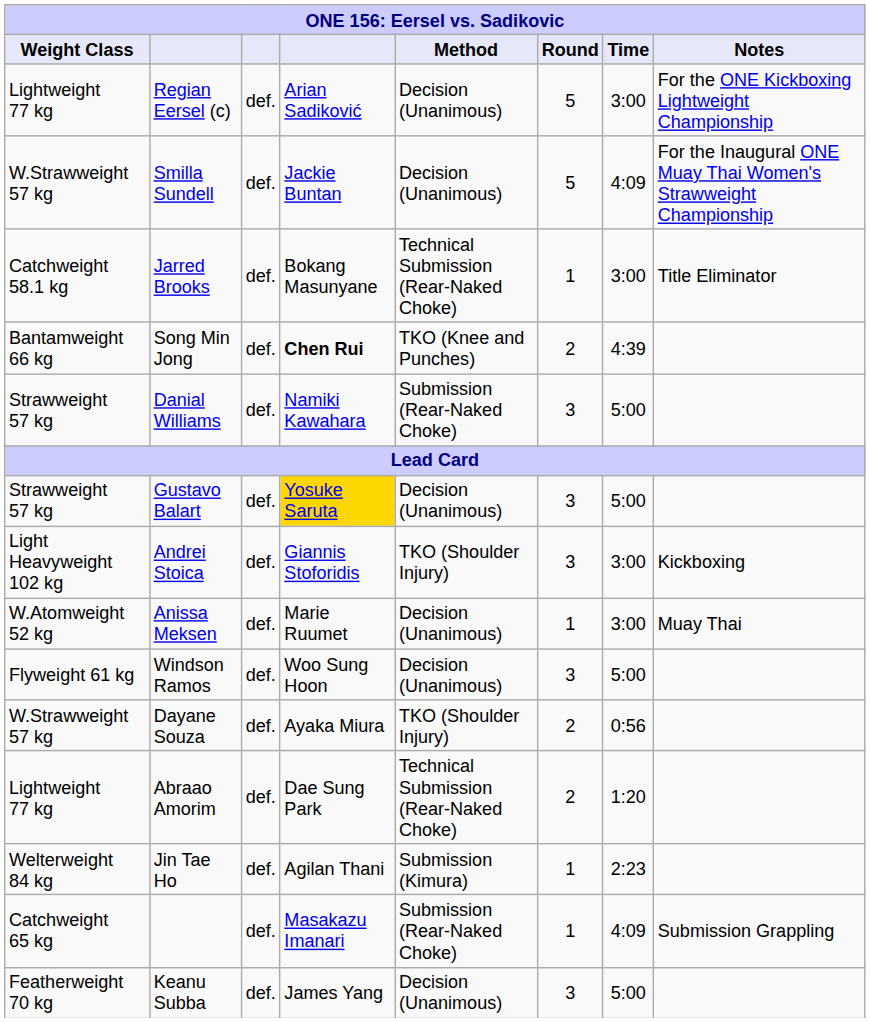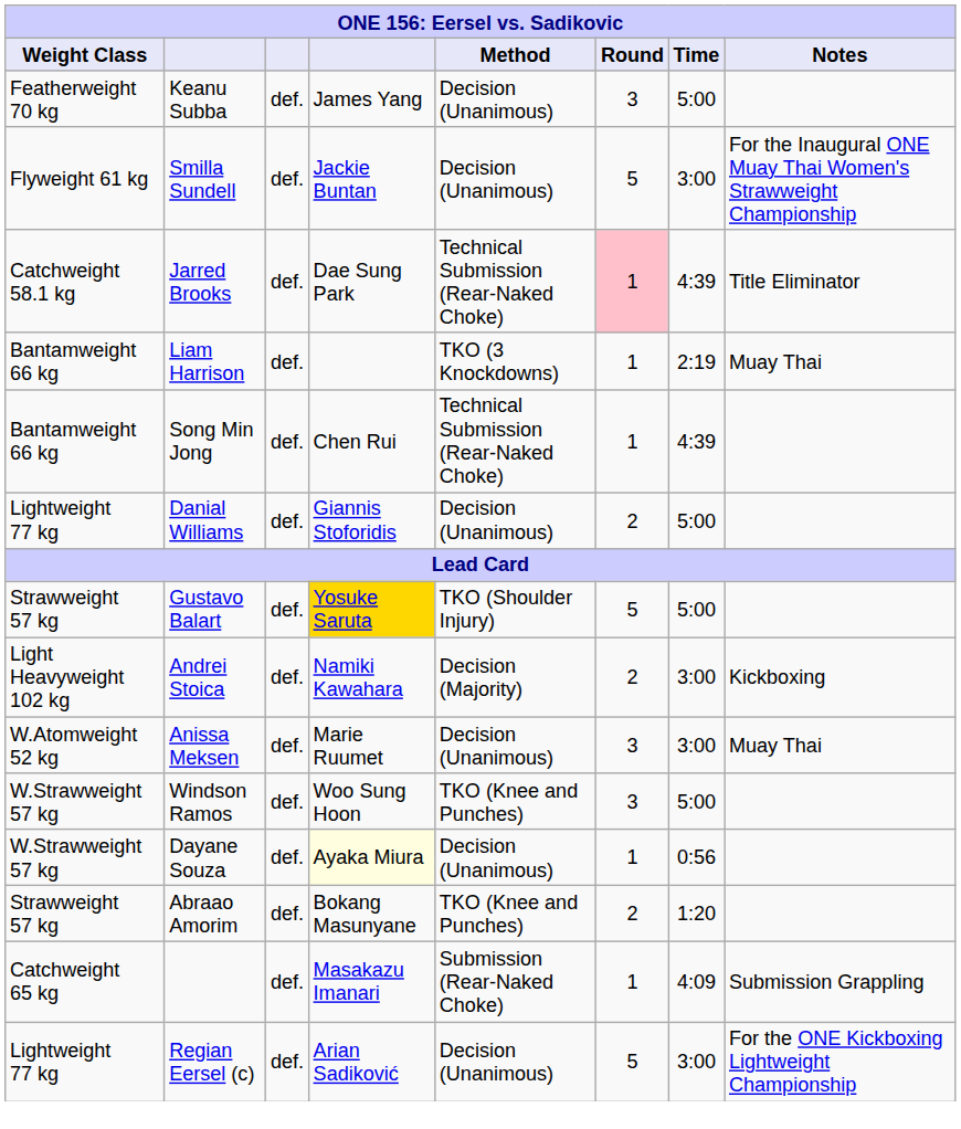 <table class="wikitable" style="font-size: 80%;">
 <tr>
 <th colspan="8" style="background-color: #ccf; color: #000080; text-align: center;"><strong>ONE 156: Eersel vs. Sadikovic</strong></th>
 </tr>
 <tr>
 <th colspan="1" style="background-color: #E6E8FA; color: #000000; text-align: center;">Weight Class</th>
 <th colspan="1" style="background-color: #E6E8FA; color: #000000; text-align: center;"></th>
 <th colspan="1" style="background-color: #E6E8FA; color: #000000; text-align: center;"></th>
 <th colspan="1" style="background-color: #E6E8FA; color: #000000; text-align: center;"></th>
 <th colspan="1" style="background-color: #E6E8FA; color: #000000; text-align: center;">Method</th>
 <th colspan="1" style="background-color: #E6E8FA; color: #000000; text-align: center;">Round</th>
 <th colspan="1" style="background-color: #E6E8FA; color: #000000; text-align: center;">Time</th>
 <th colspan="1" style="background-color: #E6E8FA; color: #000000; text-align: center;">Notes</th>
 </tr>
 <tr>
-<td>Lightweight 77 kg</td>
-<td> <a href='#'>Regian Eersel</a> (c)</td>
+<td>Featherweight 70 kg</td>
+<td> Keanu Subba</td>
 <td>def.</td>
-<td> <a href='#'>Arian Sadiković</a></td>
+<td> James Yang</td>
 <td>Decision (Unanimous)</td>
-<td align=center>5</td>
-<td align=center>3:00</td>
-<td>For the <a href='#'>ONE Kickboxing Lightweight Championship</a></td>
+<td align=center>3</td>
+<td align=center>5:00</td>
+<td></td>
 </tr>
 <tr>
-<td>W.Strawweight 57 kg</td>
+<td>Flyweight 61 kg</td>
 <td> <a href='#'>Smilla Sundell</a></td>
 <td>def.</td>
 <td> <a href='#'>Jackie Buntan</a></td>
 <td>Decision (Unanimous)</td>
 <td align=center>5</td>
-<td align=center>4:09</td>
+<td align=center>3:00</td>
 <td>For the Inaugural <a href='#'>ONE Muay Thai Women's Strawweight Championship</a></td>
 </tr>
 <tr>
 <td>Catchweight 58.1 kg</td>
 <td> <a href='#'>Jarred Brooks</a></td>
 <td>def.</td>
-<td> Bokang Masunyane</td>
+<td> Dae Sung Park</td>
 <td>Technical Submission<br> (Rear-Naked Choke)</td>
+<td align=center style="background: pink;">1</td>
+<td align=center>4:39</td>
+<td> Title Eliminator</td>
+</tr>
+<tr>
+<td>Bantamweight 66 kg</td>
+<td> <a href='#'>Liam Harrison</a></td>
+<td>def.</td>
+<td></td>
+<td>TKO (3 Knockdowns)</td>
 <td align=center>1</td>
-<td align=center>3:00</td>
-<td> Title Eliminator</td>
+<td align=center>2:19</td>
+<td>Muay Thai</td>
 </tr>
 <tr>
 <td>Bantamweight 66 kg</td>
 <td> Song Min Jong</td>
 <td>def.</td>
-<td><strong> Chen Rui</strong></td>
-<td>TKO (Knee and Punches)</td>
-<td align=center>2</td>
+<td> Chen Rui</td>
+<td>Technical Submission<br> (Rear-Naked Choke)</td>
+<td align=center>1</td>
 <td align=center>4:39</td>
 <td></td>
 </tr>
 <tr>
-<td>Strawweight 57 kg</td>
+<td>Lightweight 77 kg</td>
 <td> <a href='#'>Danial Williams</a></td>
 <td>def.</td>
-<td> <a href='#'>Namiki Kawahara</a></td>
-<td>Submission (Rear-Naked Choke)</td>
-<td align=center>3</td>
+<td> <a href='#'>Giannis Stoforidis</a></td>
+<td>Decision (Unanimous)</td>
+<td align=center>2</td>
 <td align=center>5:00</td>
 <td></td>
 </tr>
 <tr>
 <th colspan="8" style="background-color: #ccf; color: #000080; text-align: center;"><strong>Lead Card</strong></th>
 </tr>
 <tr>
 <td>Strawweight 57 kg</td>
 <td> <a href='#'>Gustavo Balart</a></td>
 <td>def.</td>
 <td style="background: gold;"> <a href='#'>Yosuke Saruta</a></td>
-<td>Decision (Unanimous)</td>
-<td align=center>3</td>
+<td>TKO (Shoulder Injury)</td>
+<td align=center>5</td>
 <td align=center>5:00</td>
 <td></td>
 </tr>
 <tr>
 <td>Light Heavyweight 102 kg</td>
 <td> <a href='#'>Andrei Stoica</a></td>
 <td>def.</td>
-<td> <a href='#'>Giannis Stoforidis</a></td>
-<td>TKO (Shoulder Injury)</td>
-<td align=center>3</td>
+<td> <a href='#'>Namiki Kawahara</a></td>
+<td>Decision (Majority)</td>
+<td align=center>2</td>
 <td align=center>3:00</td>
 <td>Kickboxing</td>
 </tr>
 <tr>
 <td>W.Atomweight 52 kg</td>
 <td> <a href='#'>Anissa Meksen</a></td>
 <td>def.</td>
 <td> Marie Ruumet</td>
 <td>Decision (Unanimous)</td>
-<td align=center>1</td>
+<td align=center>3</td>
 <td align=center>3:00</td>
 <td>Muay Thai</td>
 </tr>
 <tr>
-<td>Flyweight 61 kg</td>
+<td>W.Strawweight 57 kg</td>
 <td> Windson Ramos</td>
 <td>def.</td>
 <td> Woo Sung Hoon</td>
-<td>Decision (Unanimous)</td>
+<td>TKO (Knee and Punches)</td>
 <td align=center>3</td>
 <td align=center>5:00</td>
 <td></td>
 </tr>
 <tr>
 <td>W.Strawweight 57 kg</td>
 <td> Dayane Souza</td>
 <td>def.</td>
-<td> Ayaka Miura</td>
-<td>TKO (Shoulder Injury)</td>
-<td align=center>2</td>
+<td style="background: lightyellow;"> Ayaka Miura</td>
+<td>Decision (Unanimous)</td>
+<td align=center>1</td>
 <td align=center>0:56</td>
 <td></td>
 </tr>
 <tr>
-<td>Lightweight 77 kg</td>
+<td>Strawweight 57 kg</td>
 <td> Abraao Amorim</td>
 <td>def.</td>
-<td> Dae Sung Park</td>
-<td>Technical Submission<br> (Rear-Naked Choke)</td>
+<td> Bokang Masunyane</td>
+<td>TKO (Knee and Punches)</td>
 <td align=center>2</td>
 <td align=center>1:20</td>
-<td></td>
-</tr>
-<tr>
-<td>Welterweight 84 kg</td>
-<td> Jin Tae Ho</td>
-<td>def.</td>
-<td> Agilan Thani</td>
-<td>Submission (Kimura)</td>
-<td align=center>1</td>
-<td align=center>2:23</td>
 <td></td>
 </tr>
 <tr>
 <td>Catchweight 65 kg</td>
 <td></td>
 <td align=center>def.</td>
 <td> <a href='#'>Masakazu Imanari</a></td>
 <td>Submission (Rear-Naked Choke)</td>
 <td align=center>1</td>
 <td align=center>4:09</td>
 <td>Submission Grappling</td>
 </tr>
 <tr>
-<td>Featherweight 70 kg</td>
-<td> Keanu Subba</td>
+<td>Lightweight 77 kg</td>
+<td> <a href='#'>Regian Eersel</a> (c)</td>
 <td>def.</td>
-<td> James Yang</td>
+<td> <a href='#'>Arian Sadiković</a></td>
 <td>Decision (Unanimous)</td>
-<td align=center>3</td>
-<td align=center>5:00</td>
-<td></td>
+<td align=center>5</td>
+<td align=center>3:00</td>
+<td>For the <a href='#'>ONE Kickboxing Lightweight Championship</a></td>
 </tr>
 </table>
